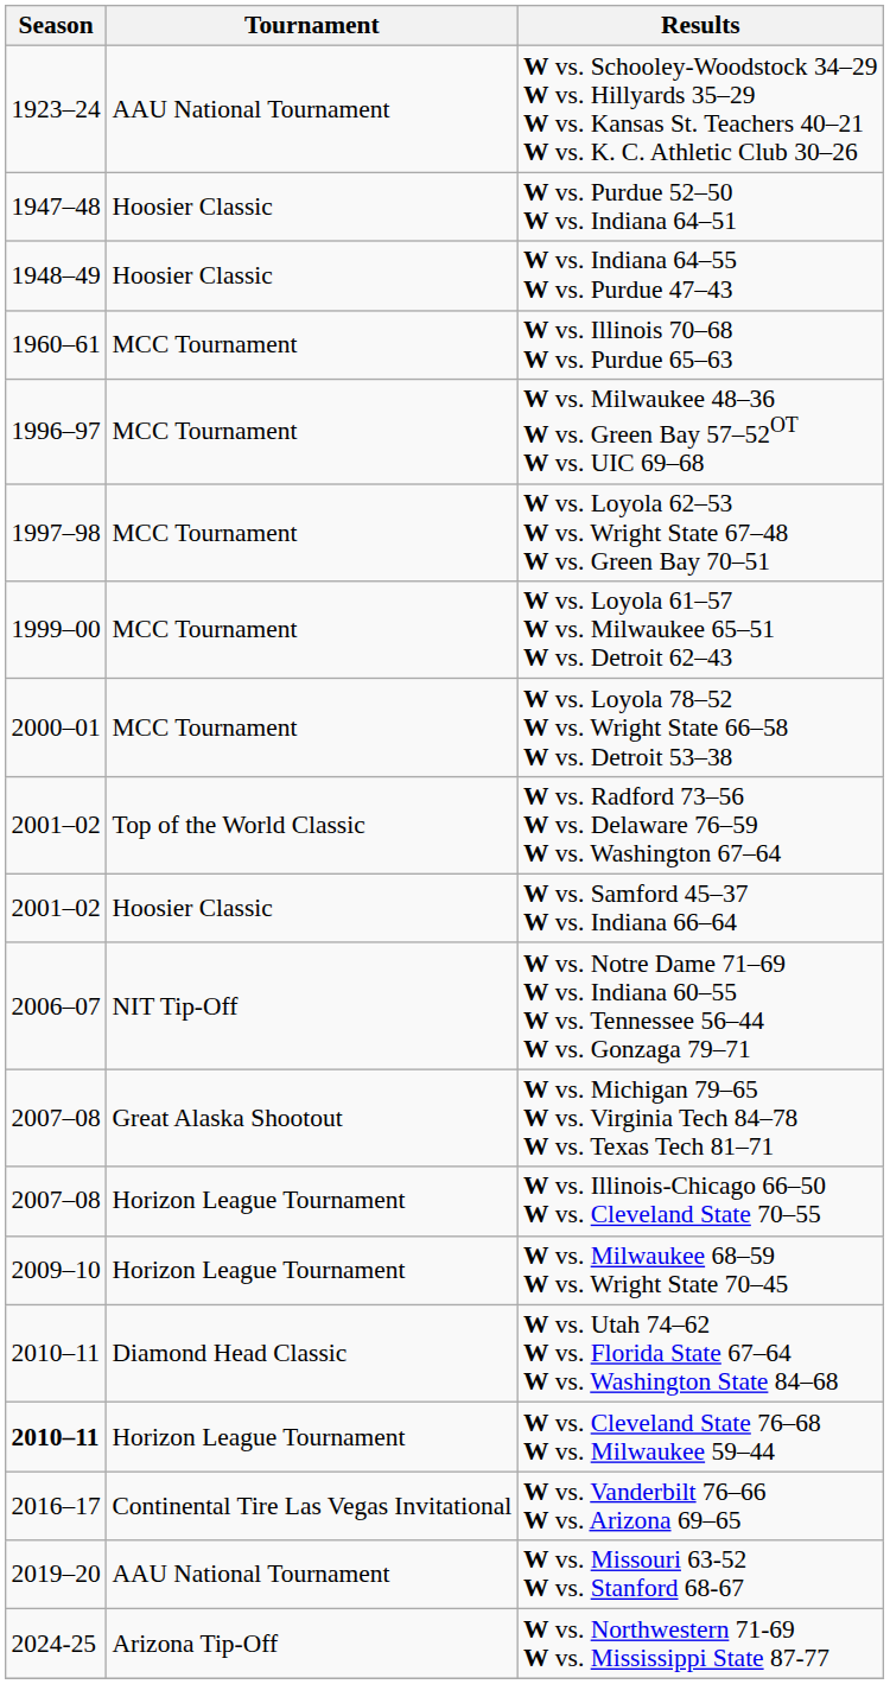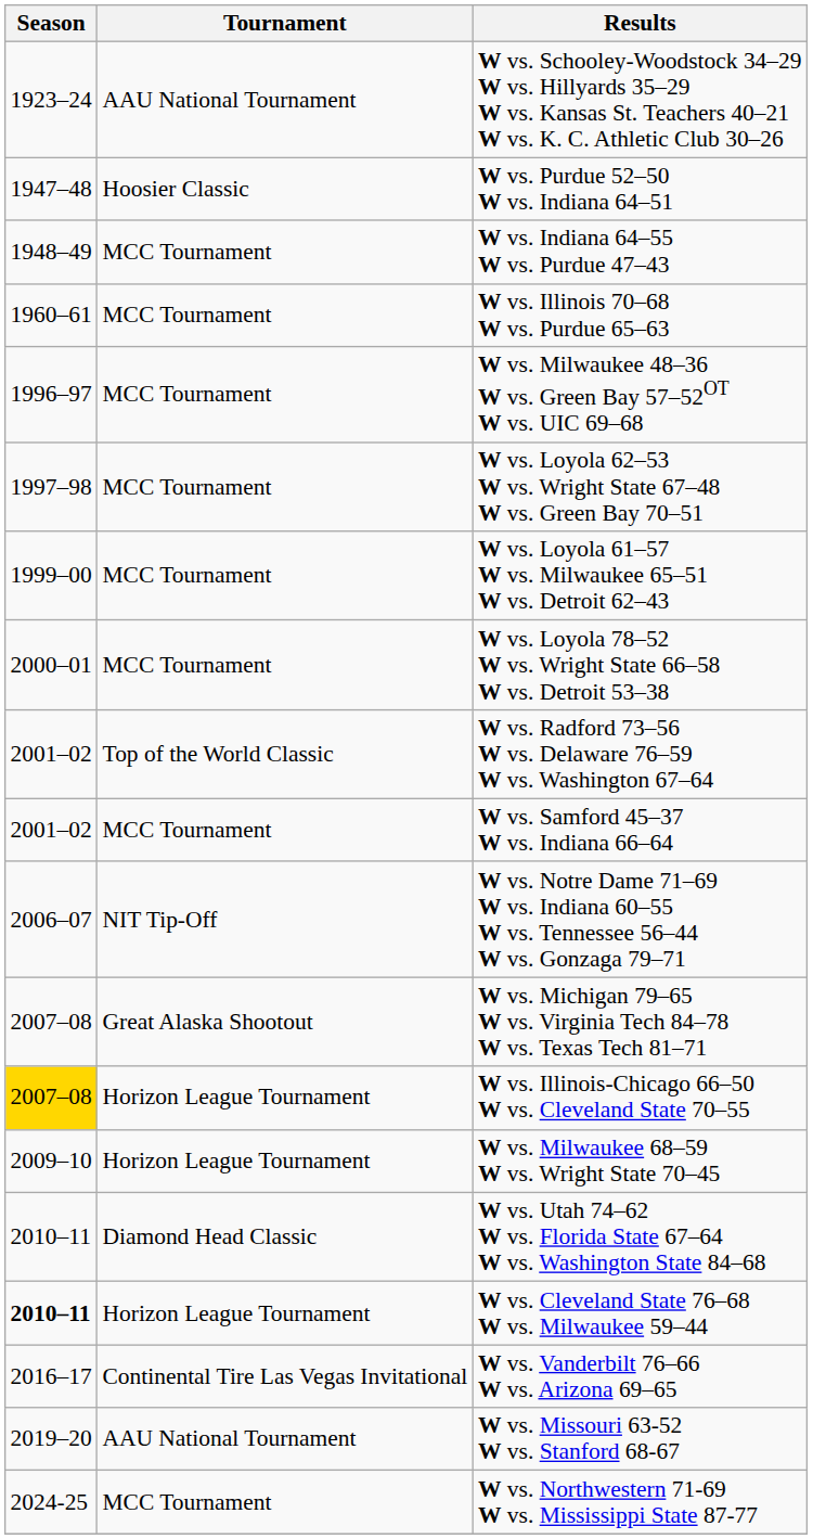 <table class="wikitable">
 <tr>
 <th>Season</th>
 <th>Tournament</th>
 <th>Results</th>
 </tr>
 <tr>
 <td>1923–24</td>
 <td>AAU National Tournament</td>
 <td><strong>W</strong> vs. Schooley-Woodstock 34–29<br><strong>W</strong> vs. Hillyards 35–29<br><strong>W</strong> vs. Kansas St. Teachers 40–21<br><strong>W</strong> vs. K. C. Athletic Club 30–26</td>
 </tr>
 <tr>
 <td>1947–48</td>
 <td>Hoosier Classic</td>
 <td><strong>W</strong> vs. Purdue 52–50<br><strong>W</strong> vs. Indiana 64–51</td>
 </tr>
 <tr>
 <td>1948–49</td>
-<td>Hoosier Classic</td>
+<td>MCC Tournament</td>
 <td><strong>W</strong> vs. Indiana 64–55<br><strong>W</strong> vs. Purdue 47–43</td>
 </tr>
 <tr>
 <td>1960–61</td>
 <td>MCC Tournament</td>
 <td><strong>W</strong> vs. Illinois 70–68<br><strong>W</strong> vs. Purdue 65–63</td>
 </tr>
 <tr>
 <td>1996–97</td>
 <td>MCC Tournament</td>
 <td><strong>W</strong> vs. Milwaukee 48–36<br><strong>W</strong> vs. Green Bay 57–52<sup>OT</sup><br><strong>W</strong> vs. UIC 69–68</td>
 </tr>
 <tr>
 <td>1997–98</td>
 <td>MCC Tournament</td>
 <td><strong>W</strong> vs. Loyola 62–53<br><strong>W</strong> vs. Wright State 67–48<br><strong>W</strong> vs. Green Bay 70–51</td>
 </tr>
 <tr>
 <td>1999–00</td>
 <td>MCC Tournament</td>
 <td><strong>W</strong> vs. Loyola 61–57<br><strong>W</strong> vs. Milwaukee 65–51<br><strong>W</strong> vs. Detroit 62–43</td>
 </tr>
 <tr>
 <td>2000–01</td>
 <td>MCC Tournament</td>
 <td><strong>W</strong> vs. Loyola 78–52<br><strong>W</strong> vs. Wright State 66–58<br><strong>W</strong> vs. Detroit 53–38</td>
 </tr>
 <tr>
 <td>2001–02</td>
 <td>Top of the World Classic</td>
 <td><strong>W</strong> vs. Radford 73–56<br><strong>W</strong> vs. Delaware 76–59<br><strong>W</strong> vs. Washington 67–64</td>
 </tr>
 <tr>
 <td>2001–02</td>
-<td>Hoosier Classic</td>
+<td>MCC Tournament</td>
 <td><strong>W</strong> vs. Samford 45–37<br><strong>W</strong> vs. Indiana 66–64</td>
 </tr>
 <tr>
 <td>2006–07</td>
 <td>NIT Tip-Off</td>
 <td><strong>W</strong> vs. Notre Dame 71–69<br><strong>W</strong> vs. Indiana 60–55<br><strong>W</strong> vs. Tennessee 56–44<br><strong>W</strong> vs. Gonzaga 79–71</td>
 </tr>
 <tr>
 <td>2007–08</td>
 <td>Great Alaska Shootout</td>
 <td><strong>W</strong> vs. Michigan 79–65<br><strong>W</strong> vs. Virginia Tech 84–78<br><strong>W</strong> vs. Texas Tech 81–71</td>
 </tr>
 <tr>
-<td>2007–08</td>
+<td style="background: gold;">2007–08</td>
 <td>Horizon League Tournament</td>
 <td><strong>W</strong> vs. Illinois-Chicago 66–50<br><strong>W</strong> vs. <a href='#'>Cleveland State</a> 70–55</td>
 </tr>
 <tr>
 <td>2009–10</td>
 <td>Horizon League Tournament</td>
 <td><strong>W</strong> vs. <a href='#'>Milwaukee</a> 68–59<br><strong>W</strong> vs. Wright State 70–45</td>
 </tr>
 <tr>
 <td>2010–11</td>
 <td>Diamond Head Classic</td>
 <td><strong>W</strong> vs. Utah 74–62<br><strong>W</strong> vs. <a href='#'>Florida State</a> 67–64<br><strong>W</strong> vs. <a href='#'>Washington State</a> 84–68</td>
 </tr>
 <tr>
 <td><strong>2010–11</strong></td>
 <td>Horizon League Tournament</td>
 <td><strong>W</strong> vs. <a href='#'>Cleveland State</a> 76–68<br><strong>W</strong> vs. <a href='#'>Milwaukee</a> 59–44</td>
 </tr>
 <tr>
 <td>2016–17</td>
 <td>Continental Tire Las Vegas Invitational</td>
 <td><strong>W</strong> vs. <a href='#'>Vanderbilt</a> 76–66<br><strong>W</strong> vs. <a href='#'>Arizona</a> 69–65</td>
 </tr>
 <tr>
 <td>2019–20</td>
 <td>AAU National Tournament</td>
 <td><strong>W</strong> vs. <a href='#'>Missouri</a> 63-52<br><strong>W</strong> vs. <a href='#'>Stanford</a> 68-67</td>
 </tr>
 <tr>
 <td>2024-25</td>
-<td>Arizona Tip-Off</td>
+<td>MCC Tournament</td>
 <td><strong>W</strong> vs. <a href='#'>Northwestern</a> 71-69<br><strong>W</strong> vs. <a href='#'>Mississippi State</a> 87-77</td>
 </tr>
 <tr>
 </tr>
 </table>
